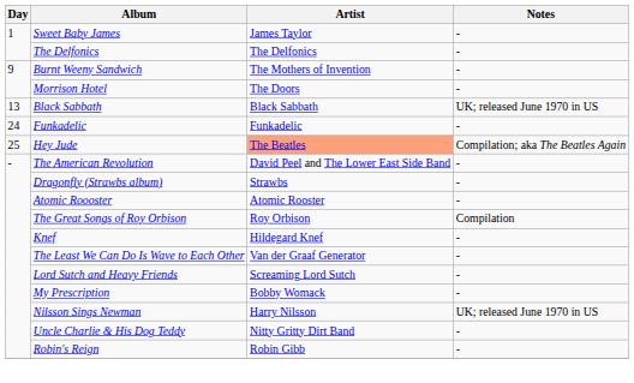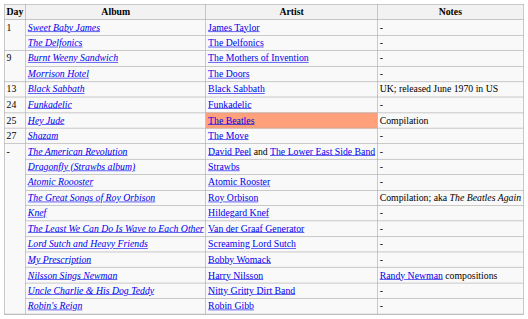 <table class="wikitable">
 <tr>
 <th>Day</th>
 <th>Album</th>
 <th>Artist</th>
 <th>Notes</th>
 </tr>
 <tr>
 <td rowspan="2" valign="top">1</td>
 <td><em><a href='#'>Sweet Baby James</a></em></td>
 <td><a href='#'>James Taylor</a></td>
 <td>-</td>
 </tr>
 <tr>
 <td><em><a href='#'>The Delfonics</a></em></td>
 <td><a href='#'>The Delfonics</a></td>
 <td>-</td>
 </tr>
 <tr>
 <td rowspan="2" valign="top">9</td>
 <td><em><a href='#'>Burnt Weeny Sandwich</a></em></td>
 <td><a href='#'>The Mothers of Invention</a></td>
 <td>-</td>
 </tr>
 <tr>
 <td><em><a href='#'>Morrison Hotel</a></em></td>
 <td><a href='#'>The Doors</a></td>
 <td>-</td>
 </tr>
 <tr>
 <td rowspan="1" valign="top">13</td>
 <td><em><a href='#'>Black Sabbath</a></em></td>
 <td><a href='#'>Black Sabbath</a></td>
 <td>UK; released June 1970 in US</td>
 </tr>
 <tr>
 <td rowspan="1" valign="top">24</td>
 <td><em><a href='#'>Funkadelic</a></em></td>
 <td><a href='#'>Funkadelic</a></td>
 <td>-</td>
 </tr>
 <tr>
 <td rowspan="1" valign="top">25</td>
 <td><em><a href='#'>Hey Jude</a></em></td>
 <td style="background: lightsalmon;"><a href='#'>The Beatles</a></td>
-<td>Compilation; aka <em>The Beatles Again</em></td>
+<td>Compilation</td>
+</tr>
+<tr>
+<td rowspan="1" valign="top">27</td>
+<td><em><a href='#'>Shazam</a></em></td>
+<td><a href='#'>The Move</a></td>
+<td>-</td>
 </tr>
 <tr>
 <td rowspan="11" valign="top">-</td>
 <td><em><a href='#'>The American Revolution</a></em></td>
 <td><a href='#'>David Peel</a> and <a href='#'>The Lower East Side Band</a></td>
 <td>-</td>
 </tr>
 <tr>
 <td><em><a href='#'>Dragonfly (Strawbs album)</a></em></td>
 <td><a href='#'>Strawbs</a></td>
 <td>-</td>
 </tr>
 <tr>
 <td><em><a href='#'>Atomic Roooster</a></em></td>
 <td><a href='#'>Atomic Rooster</a></td>
 <td>-</td>
 </tr>
 <tr>
 <td><em><a href='#'>The Great Songs of Roy Orbison</a></em></td>
 <td><a href='#'>Roy Orbison</a></td>
-<td>Compilation</td>
+<td>Compilation; aka <em>The Beatles Again</em></td>
 </tr>
 <tr>
 <td><em><a href='#'>Knef</a></em></td>
 <td><a href='#'>Hildegard Knef</a></td>
 <td>-</td>
 </tr>
 <tr>
 <td><em><a href='#'>The Least We Can Do Is Wave to Each Other</a></em></td>
 <td><a href='#'>Van der Graaf Generator</a></td>
 <td>-</td>
 </tr>
 <tr>
 <td><em><a href='#'>Lord Sutch and Heavy Friends</a></em></td>
 <td><a href='#'>Screaming Lord Sutch</a></td>
 <td>-</td>
 </tr>
 <tr>
 <td><em><a href='#'>My Prescription</a> </em></td>
 <td><a href='#'>Bobby Womack</a></td>
 <td>-</td>
 </tr>
 <tr>
 <td><em><a href='#'>Nilsson Sings Newman</a></em></td>
 <td><a href='#'>Harry Nilsson</a></td>
-<td>UK; released June 1970 in US</td>
+<td><a href='#'>Randy Newman</a> compositions</td>
 </tr>
 <tr>
 <td><em><a href='#'>Uncle Charlie & His Dog Teddy</a></em></td>
 <td><a href='#'>Nitty Gritty Dirt Band</a></td>
 <td>-</td>
 </tr>
 <tr>
 <td><em><a href='#'>Robin's Reign</a></em></td>
 <td><a href='#'>Robin Gibb</a></td>
 <td>-</td>
 </tr>
 <tr>
 </tr>
 </table>
